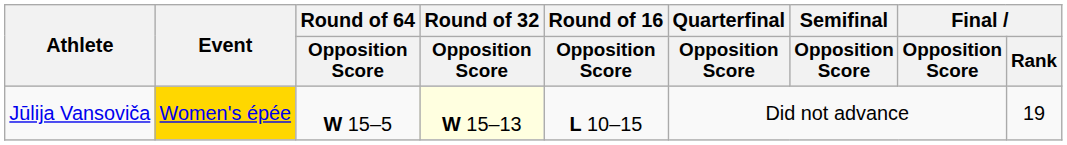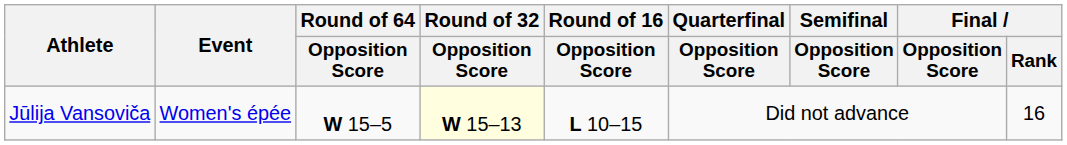 <table class="wikitable" style="font-size:90%">
 <tr>
 <th rowspan="2">Athlete</th>
 <th rowspan="2">Event</th>
 <th>Round of 64</th>
 <th>Round of 32</th>
 <th>Round of 16</th>
 <th>Quarterfinal</th>
 <th>Semifinal</th>
 <th colspan=2>Final / </th>
 </tr>
 <tr style="font-size:95%">
 <th>Opposition <br> Score</th>
 <th>Opposition <br> Score</th>
 <th>Opposition <br> Score</th>
 <th>Opposition <br> Score</th>
 <th>Opposition <br> Score</th>
 <th>Opposition <br> Score</th>
 <th>Rank</th>
 </tr>
 <tr align=center>
 <td align=left><a href='#'>Jūlija Vansoviča</a></td>
-<td align=left style="background: gold;"><a href='#'>Women's épée</a></td>
+<td align=left><a href='#'>Women's épée</a></td>
 <td><br><strong>W</strong> 15–5</td>
 <td style="background: lightyellow;"><br><strong>W</strong> 15–13</td>
 <td><br><strong>L</strong> 10–15</td>
 <td colspan=3>Did not advance</td>
-<td>19</td>
+<td>16</td>
 </tr>
 </table>
